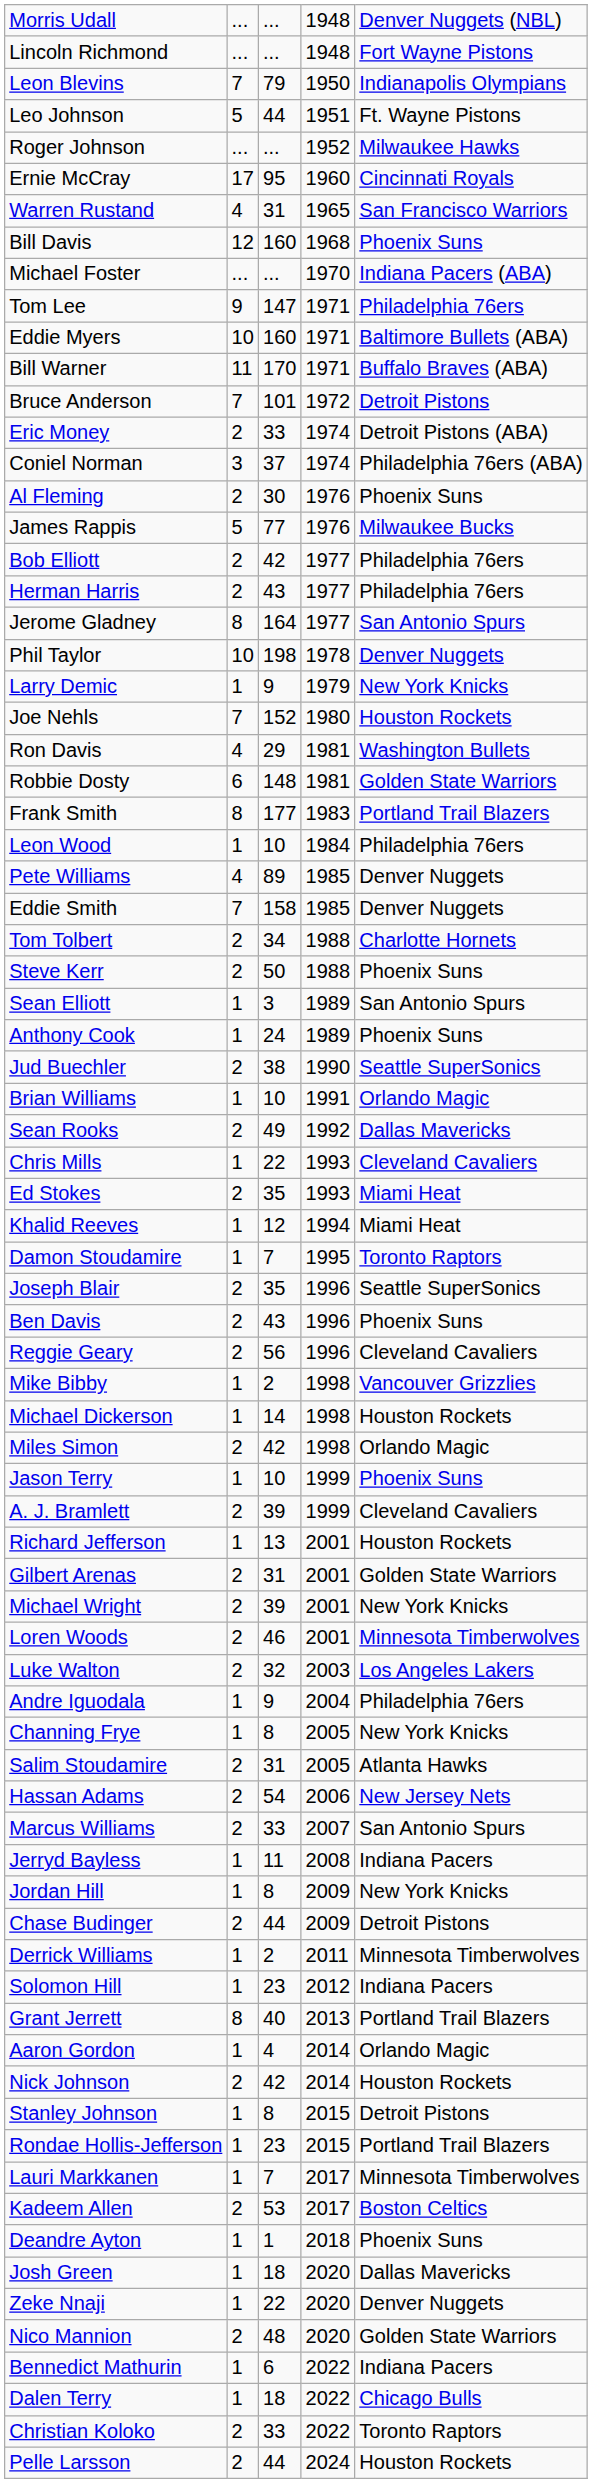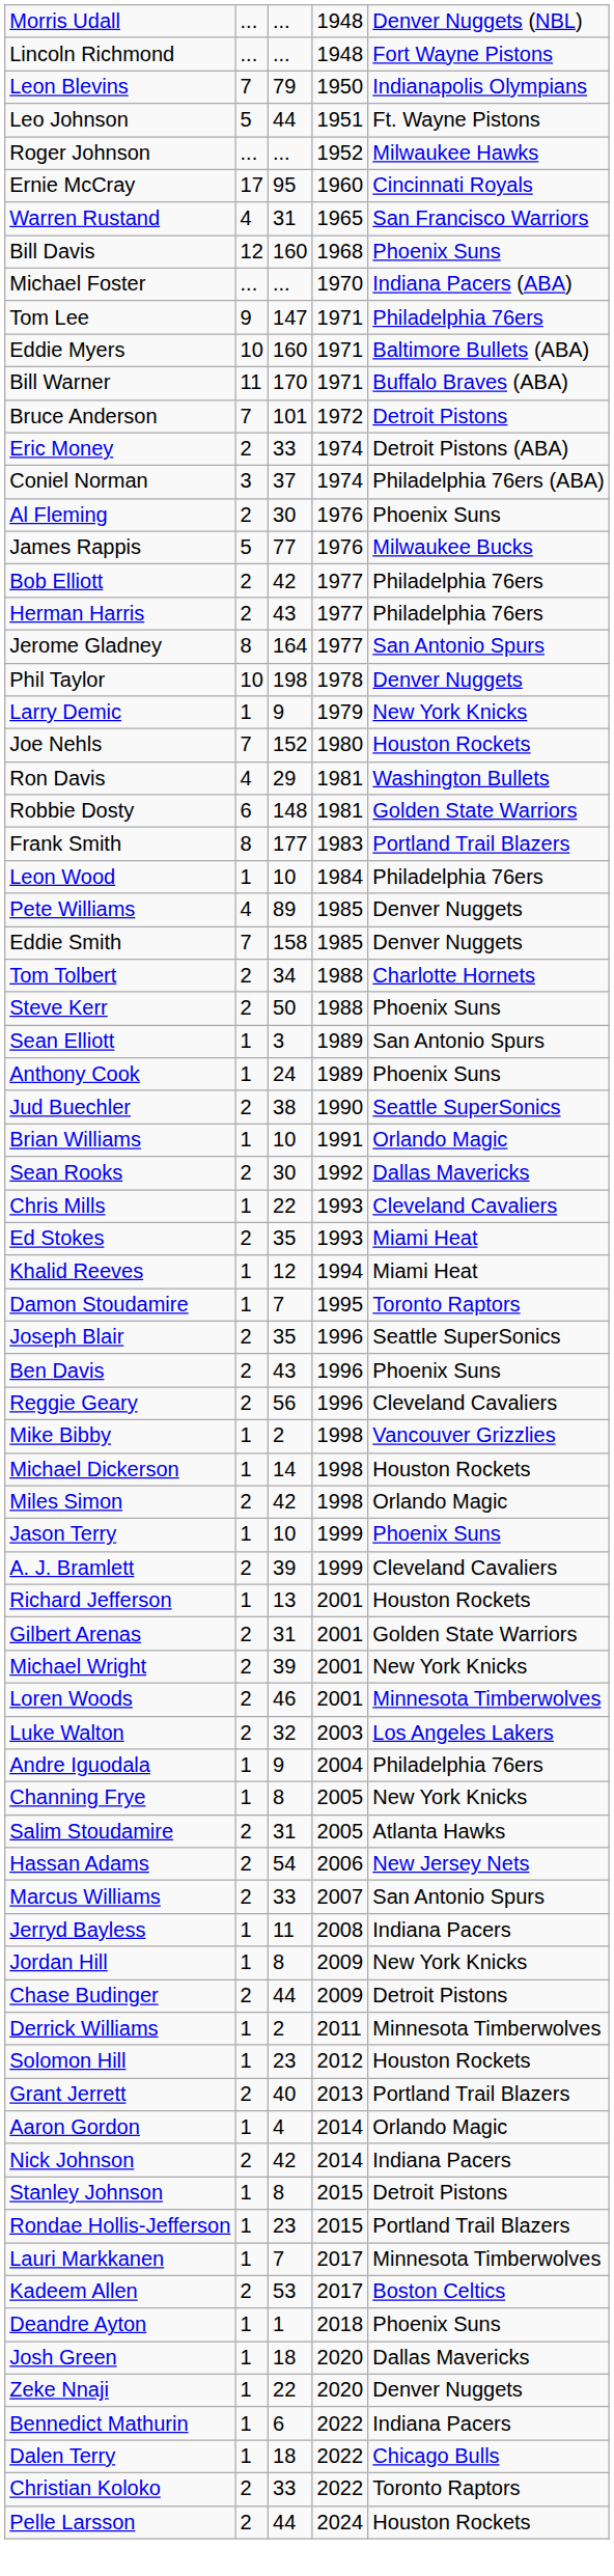 <table class="sortable wikitable">
 <tr>
 <td><a href='#'>Morris Udall</a></td>
 <td>...</td>
 <td>...</td>
 <td>1948</td>
 <td><a href='#'>Denver Nuggets</a> (<a href='#'>NBL</a>)</td>
 </tr>
 <tr>
 <td>Lincoln Richmond</td>
 <td>...</td>
 <td>...</td>
 <td>1948</td>
 <td><a href='#'>Fort Wayne Pistons</a></td>
 </tr>
 <tr>
 <td><a href='#'>Leon Blevins</a></td>
 <td>7</td>
 <td>79</td>
 <td>1950</td>
 <td><a href='#'>Indianapolis Olympians</a></td>
 </tr>
 <tr>
 <td>Leo Johnson</td>
 <td>5</td>
 <td>44</td>
 <td>1951</td>
 <td>Ft. Wayne Pistons</td>
 </tr>
 <tr>
 <td>Roger Johnson</td>
 <td>...</td>
 <td>...</td>
 <td>1952</td>
 <td><a href='#'>Milwaukee Hawks</a></td>
 </tr>
 <tr>
 <td>Ernie McCray</td>
 <td>17</td>
 <td>95</td>
 <td>1960</td>
 <td><a href='#'>Cincinnati Royals</a></td>
 </tr>
 <tr>
 <td><a href='#'>Warren Rustand</a></td>
 <td>4</td>
 <td>31</td>
 <td>1965</td>
 <td><a href='#'>San Francisco Warriors</a></td>
 </tr>
 <tr>
 <td>Bill Davis</td>
 <td>12</td>
 <td>160</td>
 <td>1968</td>
 <td><a href='#'>Phoenix Suns</a></td>
 </tr>
 <tr>
 <td>Michael Foster</td>
 <td>...</td>
 <td>...</td>
 <td>1970</td>
 <td><a href='#'>Indiana Pacers</a> (<a href='#'>ABA</a>)</td>
 </tr>
 <tr>
 <td>Tom Lee</td>
 <td>9</td>
 <td>147</td>
 <td>1971</td>
 <td><a href='#'>Philadelphia 76ers</a></td>
 </tr>
 <tr>
 <td>Eddie Myers</td>
 <td>10</td>
 <td>160</td>
 <td>1971</td>
 <td><a href='#'>Baltimore Bullets</a> (ABA)</td>
 </tr>
 <tr>
 <td>Bill Warner</td>
 <td>11</td>
 <td>170</td>
 <td>1971</td>
 <td><a href='#'>Buffalo Braves</a> (ABA)</td>
 </tr>
 <tr>
 <td>Bruce Anderson</td>
 <td>7</td>
 <td>101</td>
 <td>1972</td>
 <td><a href='#'>Detroit Pistons</a></td>
 </tr>
 <tr>
 <td><a href='#'>Eric Money</a></td>
 <td>2</td>
 <td>33</td>
 <td>1974</td>
 <td>Detroit Pistons (ABA)</td>
 </tr>
 <tr>
 <td>Coniel Norman</td>
 <td>3</td>
 <td>37</td>
 <td>1974</td>
 <td>Philadelphia 76ers (ABA)</td>
 </tr>
 <tr>
 <td><a href='#'>Al Fleming</a></td>
 <td>2</td>
 <td>30</td>
 <td>1976</td>
 <td>Phoenix Suns</td>
 </tr>
 <tr>
 <td>James Rappis</td>
 <td>5</td>
 <td>77</td>
 <td>1976</td>
 <td><a href='#'>Milwaukee Bucks</a></td>
 </tr>
 <tr>
 <td><a href='#'>Bob Elliott</a></td>
 <td>2</td>
 <td>42</td>
 <td>1977</td>
 <td>Philadelphia 76ers</td>
 </tr>
 <tr>
 <td><a href='#'>Herman Harris</a></td>
 <td>2</td>
 <td>43</td>
 <td>1977</td>
 <td>Philadelphia 76ers</td>
 </tr>
 <tr>
 <td>Jerome Gladney</td>
 <td>8</td>
 <td>164</td>
 <td>1977</td>
 <td><a href='#'>San Antonio Spurs</a></td>
 </tr>
 <tr>
 <td>Phil Taylor</td>
 <td>10</td>
 <td>198</td>
 <td>1978</td>
 <td><a href='#'>Denver Nuggets</a></td>
 </tr>
 <tr>
 <td><a href='#'>Larry Demic</a></td>
 <td>1</td>
 <td>9</td>
 <td>1979</td>
 <td><a href='#'>New York Knicks</a></td>
 </tr>
 <tr>
 <td>Joe Nehls</td>
 <td>7</td>
 <td>152</td>
 <td>1980</td>
 <td><a href='#'>Houston Rockets</a></td>
 </tr>
 <tr>
 <td>Ron Davis</td>
 <td>4</td>
 <td>29</td>
 <td>1981</td>
 <td><a href='#'>Washington Bullets</a></td>
 </tr>
 <tr>
 <td>Robbie Dosty</td>
 <td>6</td>
 <td>148</td>
 <td>1981</td>
 <td><a href='#'>Golden State Warriors</a></td>
 </tr>
 <tr>
 <td>Frank Smith</td>
 <td>8</td>
 <td>177</td>
 <td>1983</td>
 <td><a href='#'>Portland Trail Blazers</a></td>
 </tr>
 <tr>
 <td><a href='#'>Leon Wood</a></td>
 <td>1</td>
 <td>10</td>
 <td>1984</td>
 <td>Philadelphia 76ers</td>
 </tr>
 <tr>
 <td><a href='#'>Pete Williams</a></td>
 <td>4</td>
 <td>89</td>
 <td>1985</td>
 <td>Denver Nuggets</td>
 </tr>
 <tr>
 <td>Eddie Smith</td>
 <td>7</td>
 <td>158</td>
 <td>1985</td>
 <td>Denver Nuggets</td>
 </tr>
 <tr>
 <td><a href='#'>Tom Tolbert</a></td>
 <td>2</td>
 <td>34</td>
 <td>1988</td>
 <td><a href='#'>Charlotte Hornets</a></td>
 </tr>
 <tr>
 <td><a href='#'>Steve Kerr</a></td>
 <td>2</td>
 <td>50</td>
 <td>1988</td>
 <td>Phoenix Suns</td>
 </tr>
 <tr>
 <td><a href='#'>Sean Elliott</a></td>
 <td>1</td>
 <td>3</td>
 <td>1989</td>
 <td>San Antonio Spurs</td>
 </tr>
 <tr>
 <td><a href='#'>Anthony Cook</a></td>
 <td>1</td>
 <td>24</td>
 <td>1989</td>
 <td>Phoenix Suns</td>
 </tr>
 <tr>
 <td><a href='#'>Jud Buechler</a></td>
 <td>2</td>
 <td>38</td>
 <td>1990</td>
 <td><a href='#'>Seattle SuperSonics</a></td>
 </tr>
 <tr>
 <td><a href='#'>Brian Williams</a></td>
 <td>1</td>
 <td>10</td>
 <td>1991</td>
 <td><a href='#'>Orlando Magic</a></td>
 </tr>
 <tr>
 <td><a href='#'>Sean Rooks</a></td>
 <td>2</td>
-<td>49</td>
+<td>30</td>
 <td>1992</td>
 <td><a href='#'>Dallas Mavericks</a></td>
 </tr>
 <tr>
 <td><a href='#'>Chris Mills</a></td>
 <td>1</td>
 <td>22</td>
 <td>1993</td>
 <td><a href='#'>Cleveland Cavaliers</a></td>
 </tr>
 <tr>
 <td><a href='#'>Ed Stokes</a></td>
 <td>2</td>
 <td>35</td>
 <td>1993</td>
 <td><a href='#'>Miami Heat</a></td>
 </tr>
 <tr>
 <td><a href='#'>Khalid Reeves</a></td>
 <td>1</td>
 <td>12</td>
 <td>1994</td>
 <td>Miami Heat</td>
 </tr>
 <tr>
 <td><a href='#'>Damon Stoudamire</a></td>
 <td>1</td>
 <td>7</td>
 <td>1995</td>
 <td><a href='#'>Toronto Raptors</a></td>
 </tr>
 <tr>
 <td><a href='#'>Joseph Blair</a></td>
 <td>2</td>
 <td>35</td>
 <td>1996</td>
 <td>Seattle SuperSonics</td>
 </tr>
 <tr>
 <td><a href='#'>Ben Davis</a></td>
 <td>2</td>
 <td>43</td>
 <td>1996</td>
 <td>Phoenix Suns</td>
 </tr>
 <tr>
 <td><a href='#'>Reggie Geary</a></td>
 <td>2</td>
 <td>56</td>
 <td>1996</td>
 <td>Cleveland Cavaliers</td>
 </tr>
 <tr>
 <td><a href='#'>Mike Bibby</a></td>
 <td>1</td>
 <td>2</td>
 <td>1998</td>
 <td><a href='#'>Vancouver Grizzlies</a></td>
 </tr>
 <tr>
 <td><a href='#'>Michael Dickerson</a></td>
 <td>1</td>
 <td>14</td>
 <td>1998</td>
 <td>Houston Rockets</td>
 </tr>
 <tr>
 <td><a href='#'>Miles Simon</a></td>
 <td>2</td>
 <td>42</td>
 <td>1998</td>
 <td>Orlando Magic</td>
 </tr>
 <tr>
 <td><a href='#'>Jason Terry</a></td>
 <td>1</td>
 <td>10</td>
 <td>1999</td>
 <td><a href='#'>Phoenix Suns</a></td>
 </tr>
 <tr>
 <td><a href='#'>A. J. Bramlett</a></td>
 <td>2</td>
 <td>39</td>
 <td>1999</td>
 <td>Cleveland Cavaliers</td>
 </tr>
 <tr>
 <td><a href='#'>Richard Jefferson</a></td>
 <td>1</td>
 <td>13</td>
 <td>2001</td>
 <td>Houston Rockets</td>
 </tr>
 <tr>
 <td><a href='#'>Gilbert Arenas</a></td>
 <td>2</td>
 <td>31</td>
 <td>2001</td>
 <td>Golden State Warriors</td>
 </tr>
 <tr>
 <td><a href='#'>Michael Wright</a></td>
 <td>2</td>
 <td>39</td>
 <td>2001</td>
 <td>New York Knicks</td>
 </tr>
 <tr>
 <td><a href='#'>Loren Woods</a></td>
 <td>2</td>
 <td>46</td>
 <td>2001</td>
 <td><a href='#'>Minnesota Timberwolves</a></td>
 </tr>
 <tr>
 <td><a href='#'>Luke Walton</a></td>
 <td>2</td>
 <td>32</td>
 <td>2003</td>
 <td><a href='#'>Los Angeles Lakers</a></td>
 </tr>
 <tr>
 <td><a href='#'>Andre Iguodala</a></td>
 <td>1</td>
 <td>9</td>
 <td>2004</td>
 <td>Philadelphia 76ers</td>
 </tr>
 <tr>
 <td><a href='#'>Channing Frye</a></td>
 <td>1</td>
 <td>8</td>
 <td>2005</td>
 <td>New York Knicks</td>
 </tr>
 <tr>
 <td><a href='#'>Salim Stoudamire</a></td>
 <td>2</td>
 <td>31</td>
 <td>2005</td>
 <td>Atlanta Hawks</td>
 </tr>
 <tr>
 <td><a href='#'>Hassan Adams</a></td>
 <td>2</td>
 <td>54</td>
 <td>2006</td>
 <td><a href='#'>New Jersey Nets</a></td>
 </tr>
 <tr>
 <td><a href='#'>Marcus Williams</a></td>
 <td>2</td>
 <td>33</td>
 <td>2007</td>
 <td>San Antonio Spurs</td>
 </tr>
 <tr>
 <td><a href='#'>Jerryd Bayless</a></td>
 <td>1</td>
 <td>11</td>
 <td>2008</td>
 <td>Indiana Pacers</td>
 </tr>
 <tr>
 <td><a href='#'>Jordan Hill</a></td>
 <td>1</td>
 <td>8</td>
 <td>2009</td>
 <td>New York Knicks</td>
 </tr>
 <tr>
 <td><a href='#'>Chase Budinger</a></td>
 <td>2</td>
 <td>44</td>
 <td>2009</td>
 <td>Detroit Pistons</td>
 </tr>
 <tr>
 <td><a href='#'>Derrick Williams</a></td>
 <td>1</td>
 <td>2</td>
 <td>2011</td>
 <td>Minnesota Timberwolves</td>
 </tr>
 <tr>
 <td><a href='#'>Solomon Hill</a></td>
 <td>1</td>
 <td>23</td>
 <td>2012</td>
-<td>Indiana Pacers</td>
+<td>Houston Rockets</td>
 </tr>
 <tr>
 <td><a href='#'>Grant Jerrett</a></td>
-<td>8</td>
+<td>2</td>
 <td>40</td>
 <td>2013</td>
 <td>Portland Trail Blazers</td>
 </tr>
 <tr>
 <td><a href='#'>Aaron Gordon</a></td>
 <td>1</td>
 <td>4</td>
 <td>2014</td>
 <td>Orlando Magic</td>
 </tr>
 <tr>
 <td><a href='#'>Nick Johnson</a></td>
 <td>2</td>
 <td>42</td>
 <td>2014</td>
-<td>Houston Rockets</td>
+<td>Indiana Pacers</td>
 </tr>
 <tr>
 <td><a href='#'>Stanley Johnson</a></td>
 <td>1</td>
 <td>8</td>
 <td>2015</td>
 <td>Detroit Pistons</td>
 </tr>
 <tr>
 <td><a href='#'>Rondae Hollis-Jefferson</a></td>
 <td>1</td>
 <td>23</td>
 <td>2015</td>
 <td>Portland Trail Blazers</td>
 </tr>
 <tr>
 <td><a href='#'>Lauri Markkanen</a></td>
 <td>1</td>
 <td>7</td>
 <td>2017</td>
 <td>Minnesota Timberwolves</td>
 </tr>
 <tr>
 <td><a href='#'>Kadeem Allen</a></td>
 <td>2</td>
 <td>53</td>
 <td>2017</td>
 <td><a href='#'>Boston Celtics</a></td>
 </tr>
 <tr>
 <td><a href='#'>Deandre Ayton</a></td>
 <td>1</td>
 <td>1</td>
 <td>2018</td>
 <td>Phoenix Suns</td>
 </tr>
 <tr>
 <td><a href='#'>Josh Green</a></td>
 <td>1</td>
 <td>18</td>
 <td>2020</td>
 <td>Dallas Mavericks</td>
 </tr>
 <tr>
 <td><a href='#'>Zeke Nnaji</a></td>
 <td>1</td>
 <td>22</td>
 <td>2020</td>
 <td>Denver Nuggets</td>
 </tr>
 <tr>
-<td><a href='#'>Nico Mannion</a></td>
-<td>2</td>
-<td>48</td>
-<td>2020</td>
-<td>Golden State Warriors</td>
-</tr>
-<tr>
 <td><a href='#'>Bennedict Mathurin</a></td>
 <td>1</td>
 <td>6</td>
 <td>2022</td>
 <td>Indiana Pacers</td>
 </tr>
 <tr>
 <td><a href='#'>Dalen Terry</a></td>
 <td>1</td>
 <td>18</td>
 <td>2022</td>
 <td><a href='#'>Chicago Bulls</a></td>
 </tr>
 <tr>
 <td><a href='#'>Christian Koloko</a></td>
 <td>2</td>
 <td>33</td>
 <td>2022</td>
 <td>Toronto Raptors</td>
 </tr>
 <tr>
 <td><a href='#'>Pelle Larsson</a></td>
 <td>2</td>
 <td>44</td>
 <td>2024</td>
 <td>Houston Rockets</td>
 </tr>
 </table>
